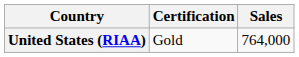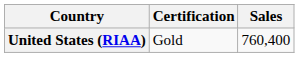 <table class="wikitable plainrowheaders">
 <tr>
 <th>Country</th>
 <th>Certification</th>
 <th>Sales</th>
 </tr>
 <tr>
 <th scope="row">United States (<a href='#'>RIAA</a>)</th>
 <td>Gold</td>
-<td>764,000</td>
+<td>760,400</td>
 </tr>
 </table>
